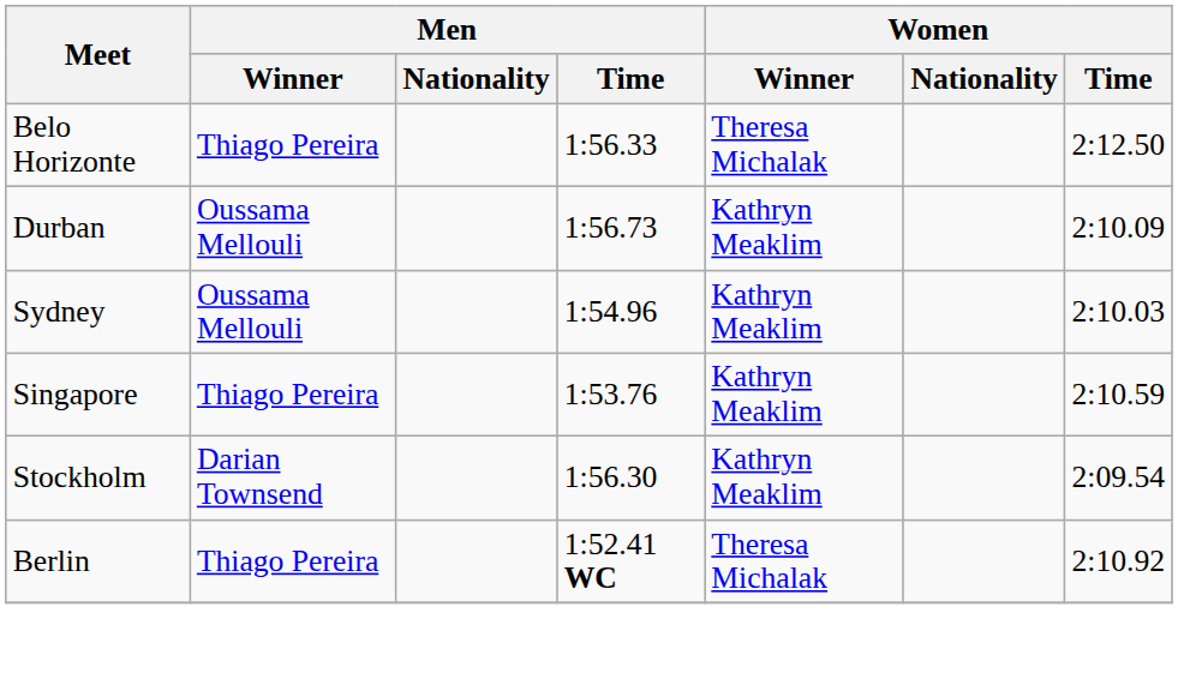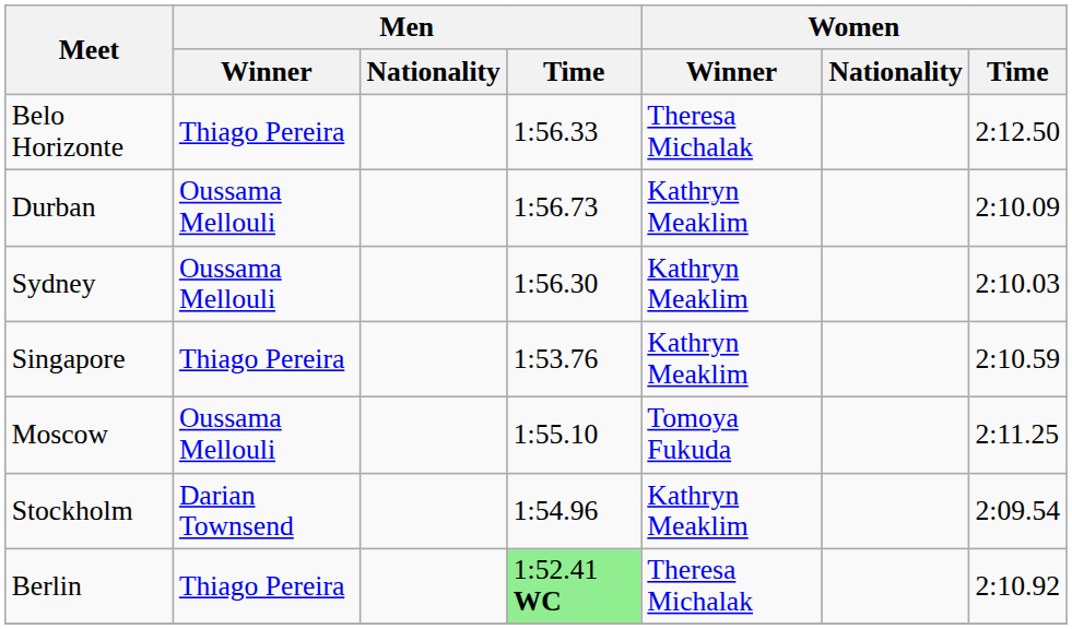 <table class="wikitable">
 <tr>
 <th rowspan="2">Meet</th>
 <th colspan="3">Men</th>
 <th colspan="3">Women</th>
 </tr>
 <tr>
 <th>Winner</th>
 <th>Nationality</th>
 <th>Time</th>
 <th>Winner</th>
 <th>Nationality</th>
 <th>Time</th>
 </tr>
 <tr>
 <td>Belo Horizonte</td>
 <td><a href='#'>Thiago Pereira</a></td>
 <td></td>
 <td>1:56.33</td>
 <td><a href='#'>Theresa Michalak</a></td>
 <td></td>
 <td>2:12.50</td>
 </tr>
 <tr>
 <td>Durban</td>
 <td><a href='#'>Oussama Mellouli</a></td>
 <td></td>
 <td>1:56.73</td>
 <td><a href='#'>Kathryn Meaklim</a></td>
 <td></td>
 <td>2:10.09</td>
 </tr>
 <tr>
 <td>Sydney</td>
 <td><a href='#'>Oussama Mellouli</a></td>
 <td></td>
-<td>1:54.96</td>
+<td>1:56.30</td>
 <td><a href='#'>Kathryn Meaklim</a></td>
 <td></td>
 <td>2:10.03</td>
 </tr>
 <tr>
 <td>Singapore</td>
 <td><a href='#'>Thiago Pereira</a></td>
 <td></td>
 <td>1:53.76</td>
 <td><a href='#'>Kathryn Meaklim</a></td>
 <td></td>
 <td>2:10.59</td>
 </tr>
 <tr>
+<td>Moscow</td>
+<td><a href='#'>Oussama Mellouli</a></td>
+<td></td>
+<td>1:55.10</td>
+<td><a href='#'>Tomoya Fukuda</a></td>
+<td></td>
+<td>2:11.25</td>
+</tr>
+<tr>
 <td>Stockholm</td>
 <td><a href='#'>Darian Townsend</a></td>
 <td></td>
-<td>1:56.30</td>
+<td>1:54.96</td>
 <td><a href='#'>Kathryn Meaklim</a></td>
 <td></td>
 <td>2:09.54</td>
 </tr>
 <tr>
 <td>Berlin</td>
 <td><a href='#'>Thiago Pereira</a></td>
 <td></td>
-<td>1:52.41 <strong>WC</strong></td>
+<td style="background: lightgreen;">1:52.41 <strong>WC</strong></td>
 <td><a href='#'>Theresa Michalak</a></td>
 <td></td>
 <td>2:10.92</td>
 </tr>
 <tr>
 </tr>
 </table>
